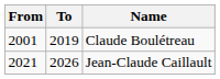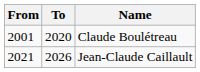 <table class="wikitable">
 <tr>
 <th>From</th>
 <th>To</th>
 <th>Name</th>
 </tr>
 <tr>
 <td>2001</td>
-<td>2019</td>
+<td>2020</td>
 <td>Claude Boulétreau</td>
 </tr>
 <tr>
 <td>2021</td>
 <td>2026</td>
 <td>Jean-Claude Caillault</td>
 </tr>
 </table>
